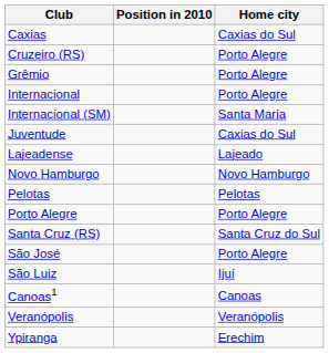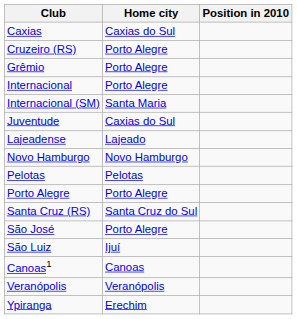 <table class="wikitable sortable">
 <tr>
 <th>Club</th>
+<th>Home city</th>
 <th>Position in 2010</th>
-<th>Home city</th>
 </tr>
 <tr>
 <td><a href='#'>Caxias</a></td>
+<td><a href='#'>Caxias do Sul</a></td>
 <td></td>
-<td><a href='#'>Caxias do Sul</a></td>
 </tr>
 <tr>
 <td><a href='#'>Cruzeiro (RS)</a></td>
+<td><a href='#'>Porto Alegre</a></td>
 <td></td>
-<td><a href='#'>Porto Alegre</a></td>
 </tr>
 <tr>
 <td><a href='#'>Grêmio</a></td>
+<td><a href='#'>Porto Alegre</a></td>
 <td></td>
-<td><a href='#'>Porto Alegre</a></td>
 </tr>
 <tr>
 <td><a href='#'>Internacional</a></td>
+<td><a href='#'>Porto Alegre</a></td>
 <td></td>
-<td><a href='#'>Porto Alegre</a></td>
 </tr>
 <tr>
 <td><a href='#'>Internacional (SM)</a></td>
+<td><a href='#'>Santa Maria</a></td>
 <td></td>
-<td><a href='#'>Santa Maria</a></td>
 </tr>
 <tr>
 <td><a href='#'>Juventude</a></td>
+<td><a href='#'>Caxias do Sul</a></td>
 <td></td>
-<td><a href='#'>Caxias do Sul</a></td>
 </tr>
 <tr>
 <td><a href='#'>Lajeadense</a></td>
+<td><a href='#'>Lajeado</a></td>
 <td></td>
-<td><a href='#'>Lajeado</a></td>
 </tr>
 <tr>
 <td><a href='#'>Novo Hamburgo</a></td>
+<td><a href='#'>Novo Hamburgo</a></td>
 <td></td>
-<td><a href='#'>Novo Hamburgo</a></td>
 </tr>
 <tr>
 <td><a href='#'>Pelotas</a></td>
+<td><a href='#'>Pelotas</a></td>
 <td></td>
-<td><a href='#'>Pelotas</a></td>
 </tr>
 <tr>
 <td><a href='#'>Porto Alegre</a></td>
+<td><a href='#'>Porto Alegre</a></td>
 <td></td>
-<td><a href='#'>Porto Alegre</a></td>
 </tr>
 <tr>
 <td><a href='#'>Santa Cruz (RS)</a></td>
+<td><a href='#'>Santa Cruz do Sul</a></td>
 <td></td>
-<td><a href='#'>Santa Cruz do Sul</a></td>
 </tr>
 <tr>
 <td><a href='#'>São José</a></td>
+<td><a href='#'>Porto Alegre</a></td>
 <td></td>
-<td><a href='#'>Porto Alegre</a></td>
 </tr>
 <tr>
 <td><a href='#'>São Luiz</a></td>
+<td><a href='#'>Ijuí</a></td>
 <td></td>
-<td><a href='#'>Ijuí</a></td>
 </tr>
 <tr>
 <td><a href='#'>Canoas</a><sup>1</sup></td>
+<td><a href='#'>Canoas</a></td>
 <td></td>
-<td><a href='#'>Canoas</a></td>
 </tr>
 <tr>
 <td><a href='#'>Veranópolis</a></td>
+<td><a href='#'>Veranópolis</a></td>
 <td></td>
-<td><a href='#'>Veranópolis</a></td>
 </tr>
 <tr>
 <td><a href='#'>Ypiranga</a></td>
+<td><a href='#'>Erechim</a></td>
 <td></td>
-<td><a href='#'>Erechim</a></td>
 </tr>
 </table>
